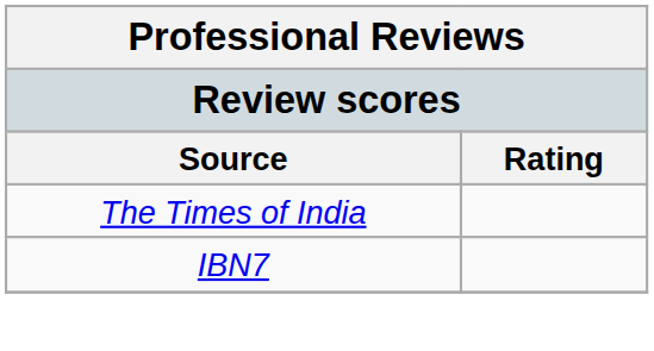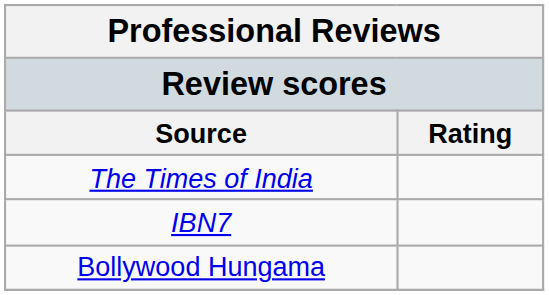 <table class="wikitable floatright" style="width:20em; font-size: 80%; text-align: center;">
 <tr>
 <th colspan="2" style="font-size:120%;">Professional Reviews</th>
 </tr>
 <tr>
 <th colspan="2" style="background:#d1dbdf; font-size:120%;">Review scores</th>
 </tr>
 <tr>
 <th>Source</th>
 <th>Rating</th>
 </tr>
 <tr>
 <td><em><a href='#'>The Times of India</a></em></td>
 <td></td>
 </tr>
 <tr>
 <td><em><a href='#'>IBN7</a></em></td>
 <td></td>
 </tr>
 <tr>
+<td><a href='#'>Bollywood Hungama</a></td>
+<td></td>
+</tr>
+<tr>
 </tr>
 </table>
